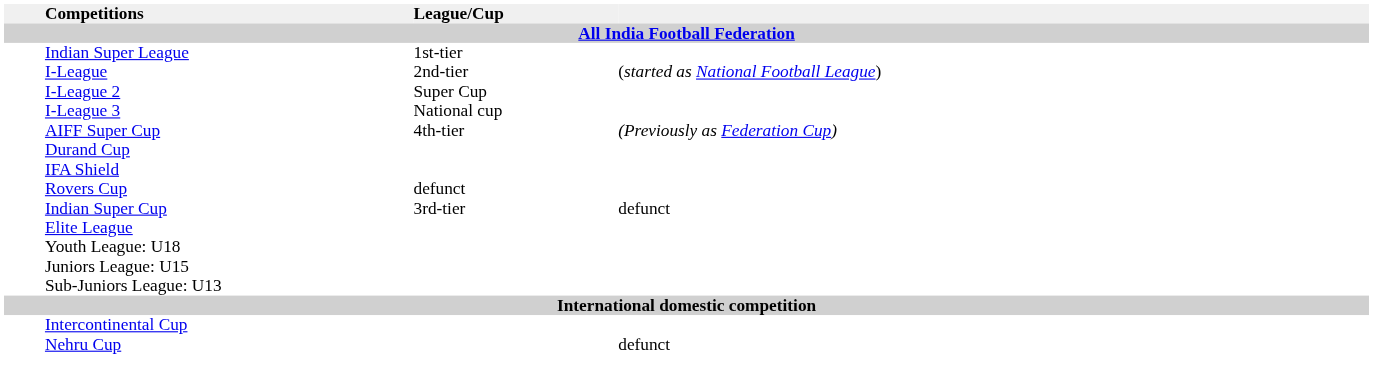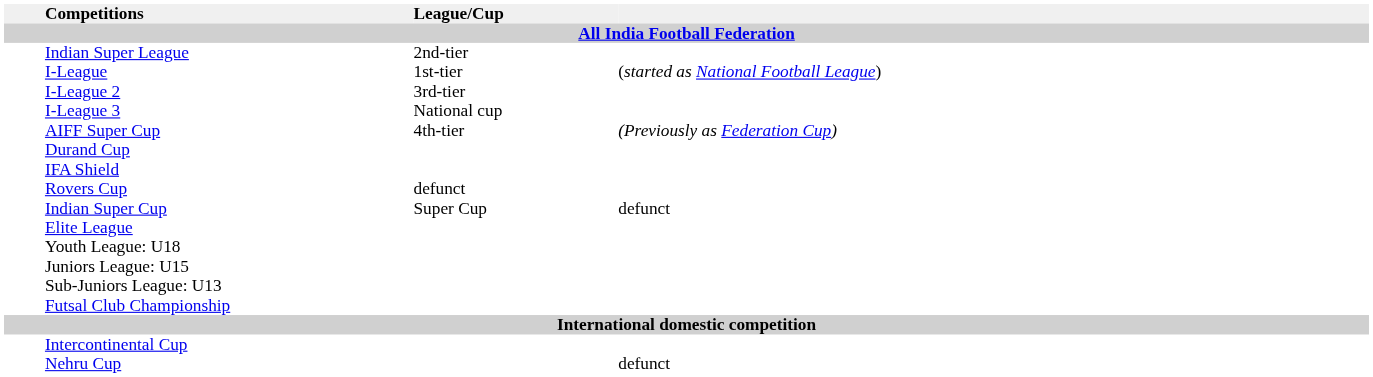 <table width="100%" cellspacing="0" cellpadding="0">
 <tr bgcolor="F0F0F0">
 <th width="3%" align="left"></th>
 <th width="27%" align="left">Competitions</th>
 <th width="15%" align="left">League/Cup</th>
 <th width="55%" align="left"></th>
 </tr>
 <tr bgcolor="D0D0D0">
 <th colspan="4"><a href='#'>All India Football Federation</a></th>
 </tr>
 <tr>
 <td></td>
 <td><a href='#'>Indian Super League</a></td>
-<td>1st-tier</td>
+<td>2nd-tier</td>
 <td></td>
 </tr>
 <tr>
 <td></td>
 <td><a href='#'>I-League</a></td>
-<td>2nd-tier</td>
+<td>1st-tier</td>
 <td>(<em>started as <a href='#'>National Football League</a></em>)</td>
 </tr>
 <tr>
 <td></td>
 <td><a href='#'>I-League 2</a></td>
-<td>Super Cup</td>
+<td>3rd-tier</td>
 <td></td>
 </tr>
 <tr>
 <td></td>
 <td><a href='#'>I-League 3</a></td>
 <td>National cup</td>
 <td></td>
 </tr>
 <tr>
 <td></td>
 <td><a href='#'>AIFF Super Cup</a></td>
 <td>4th-tier</td>
 <td><em>(Previously as <a href='#'>Federation Cup</a>)</em></td>
 </tr>
 <tr>
 <td></td>
 <td><a href='#'>Durand Cup</a></td>
 <td></td>
 </tr>
 <tr>
 <td></td>
 <td><a href='#'>IFA Shield</a></td>
 <td></td>
 </tr>
 <tr>
 <td></td>
 <td><a href='#'>Rovers Cup</a></td>
 <td>defunct</td>
 </tr>
 <tr>
 <td></td>
 <td><a href='#'>Indian Super Cup</a></td>
-<td>3rd-tier</td>
+<td>Super Cup</td>
 <td>defunct</td>
 </tr>
 <tr>
 <td></td>
 <td><a href='#'>Elite League</a></td>
 <td></td>
 <td></td>
 </tr>
 <tr>
 <td></td>
 <td>Youth League: U18</td>
 <td></td>
 <td></td>
 </tr>
 <tr>
 <td></td>
 <td>Juniors League: U15</td>
 <td></td>
 <td></td>
 </tr>
 <tr>
 <td></td>
 <td>Sub-Juniors League: U13</td>
 <td></td>
 <td></td>
 </tr>
+<tr>
+<td></td>
+<td><a href='#'>Futsal Club Championship</a></td>
+<td></td>
+<td></td>
+<td></td>
+</tr>
 <tr bgcolor="D0D0D0">
 <th colspan="4">International domestic competition</th>
 </tr>
 <tr>
 <td></td>
 <td><a href='#'>Intercontinental Cup</a></td>
 <td></td>
 <td></td>
 </tr>
 <tr>
 <td></td>
 <td><a href='#'>Nehru Cup</a></td>
 <td></td>
 <td>defunct</td>
 </tr>
 </table>
